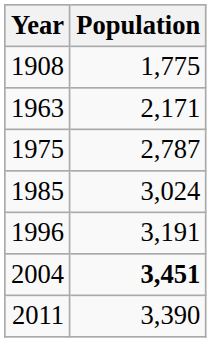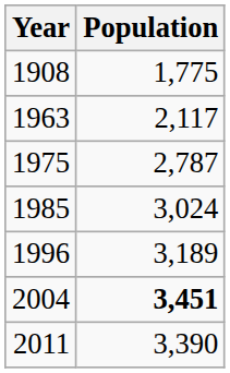 <table class="wikitable" style="line-height:1.1em;">
 <tr>
 <th>Year</th>
 <th>Population</th>
 </tr>
 <tr align="right">
 <td>1908</td>
 <td>1,775</td>
 </tr>
 <tr align="right">
 <td>1963</td>
-<td>2,171</td>
+<td>2,117</td>
 </tr>
 <tr align="right">
 <td>1975</td>
 <td>2,787</td>
 </tr>
 <tr align="right">
 <td>1985</td>
 <td>3,024</td>
 </tr>
 <tr align="right">
 <td>1996</td>
-<td>3,191</td>
+<td>3,189</td>
 </tr>
 <tr align="right">
 <td>2004</td>
 <td><strong>3,451</strong></td>
 </tr>
 <tr align="right">
 <td>2011</td>
 <td>3,390</td>
 </tr>
 </table>
